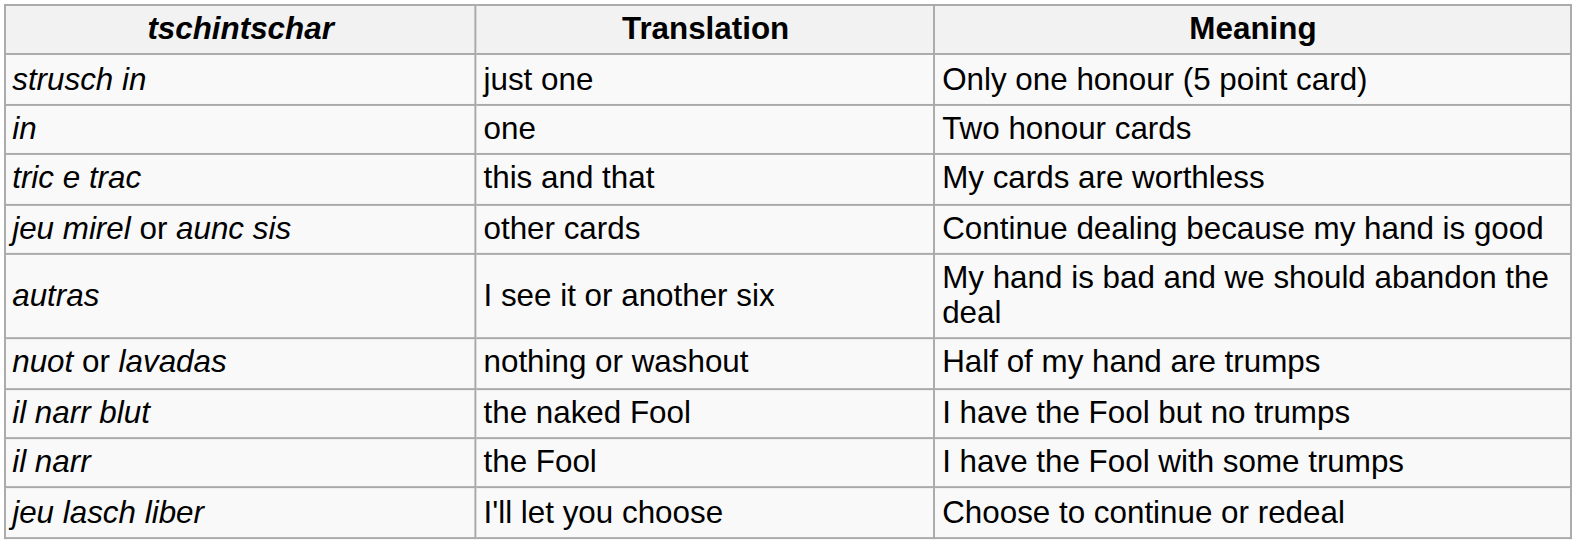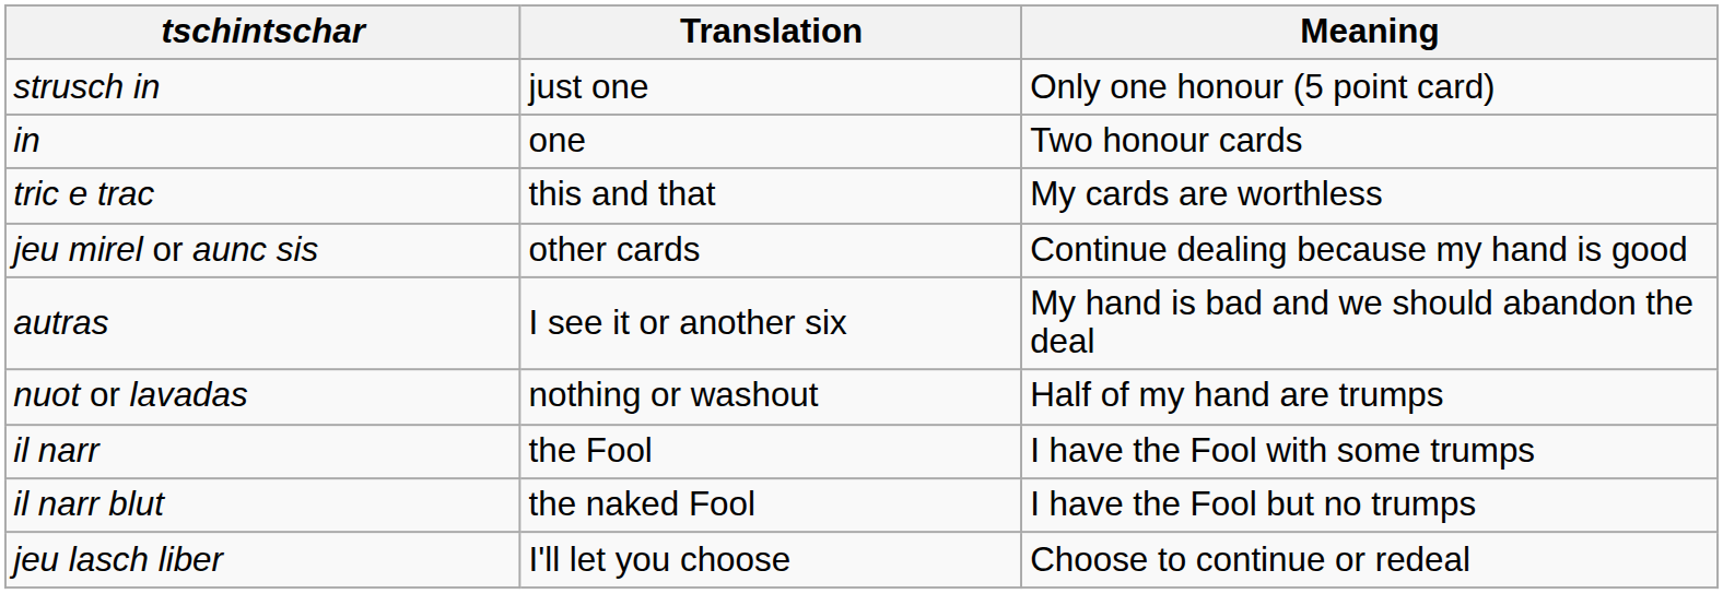 <table class="wikitable float-left" style="width:800px;">
 <tr>
 <th style="width:500px;"><em>tschintschar</em></th>
 <th style="width:500px;">Translation</th>
 <th style="width:800px;">Meaning</th>
 </tr>
 <tr>
 <td><em>strusch in</em></td>
 <td>just one</td>
 <td>Only one honour (5 point card)</td>
 </tr>
 <tr>
 <td><em>in</em></td>
 <td>one</td>
 <td>Two honour cards</td>
 </tr>
 <tr>
 <td><em>tric e trac</em></td>
 <td>this and that</td>
 <td>My cards are worthless</td>
 </tr>
 <tr>
 <td><em>jeu mirel</em> or <em>aunc sis</em></td>
 <td>other cards</td>
 <td>Continue dealing because my hand is good</td>
 </tr>
 <tr>
 <td><em>autras</em></td>
 <td>I see it or another six</td>
 <td>My hand is bad and we should abandon the deal</td>
 </tr>
 <tr>
 <td><em>nuot</em> or <em>lavadas</em></td>
 <td>nothing or washout</td>
 <td>Half of my hand are trumps</td>
 </tr>
 <tr>
+<td><em>il narr</em></td>
+<td>the Fool</td>
+<td>I have the Fool with some trumps</td>
+</tr>
+<tr>
 <td><em>il narr blut</em></td>
 <td>the naked Fool</td>
 <td>I have the Fool but no trumps</td>
-</tr>
-<tr>
-<td><em>il narr</em></td>
-<td>the Fool</td>
-<td>I have the Fool with some trumps</td>
 </tr>
 <tr>
 <td><em>jeu lasch liber</em></td>
 <td>I'll let you choose</td>
 <td>Choose to continue or redeal</td>
 </tr>
 </table>
